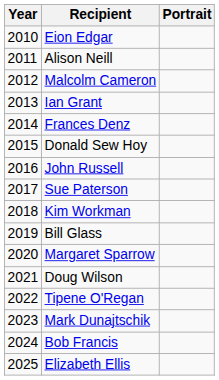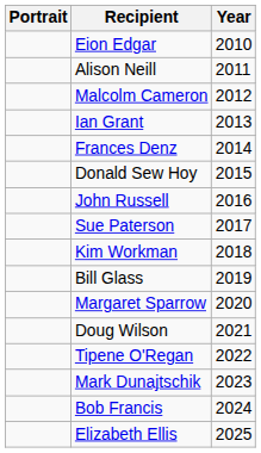 <table class="wikitable sortable">
 <tr>
+<th scope="col" class="unsortable">Portrait</th>
+<th>Recipient</th>
 <th>Year</th>
-<th>Recipient</th>
-<th scope="col" class="unsortable">Portrait</th>
 </tr>
 <tr>
+<td></td>
+<td><a href='#'>Eion Edgar</a></td>
 <td>2010</td>
-<td><a href='#'>Eion Edgar</a></td>
-<td></td>
 </tr>
 <tr>
+<td></td>
+<td>Alison Neill</td>
 <td>2011</td>
-<td>Alison Neill</td>
-<td></td>
 </tr>
 <tr>
+<td></td>
+<td><a href='#'>Malcolm Cameron</a></td>
 <td>2012</td>
-<td><a href='#'>Malcolm Cameron</a></td>
-<td></td>
 </tr>
 <tr>
+<td></td>
+<td><a href='#'>Ian Grant</a></td>
 <td>2013</td>
-<td><a href='#'>Ian Grant</a></td>
-<td></td>
 </tr>
 <tr>
+<td></td>
+<td><a href='#'>Frances Denz</a></td>
 <td>2014</td>
-<td><a href='#'>Frances Denz</a></td>
-<td></td>
 </tr>
 <tr>
+<td></td>
+<td>Donald Sew Hoy</td>
 <td>2015</td>
-<td>Donald Sew Hoy</td>
-<td></td>
 </tr>
 <tr>
+<td></td>
+<td><a href='#'>John Russell</a></td>
 <td>2016</td>
-<td><a href='#'>John Russell</a></td>
-<td></td>
 </tr>
 <tr>
+<td></td>
+<td><a href='#'>Sue Paterson</a></td>
 <td>2017</td>
-<td><a href='#'>Sue Paterson</a></td>
-<td></td>
 </tr>
 <tr>
+<td></td>
+<td><a href='#'>Kim Workman</a></td>
 <td>2018</td>
-<td><a href='#'>Kim Workman</a></td>
-<td></td>
 </tr>
 <tr>
+<td></td>
+<td>Bill Glass</td>
 <td>2019</td>
-<td>Bill Glass</td>
-<td></td>
 </tr>
 <tr>
+<td></td>
+<td><a href='#'>Margaret Sparrow</a></td>
 <td>2020</td>
-<td><a href='#'>Margaret Sparrow</a></td>
-<td></td>
 </tr>
 <tr>
+<td></td>
+<td>Doug Wilson</td>
 <td>2021</td>
-<td>Doug Wilson</td>
-<td></td>
 </tr>
 <tr>
+<td></td>
+<td><a href='#'>Tipene O'Regan</a></td>
 <td>2022</td>
-<td><a href='#'>Tipene O'Regan</a></td>
-<td></td>
 </tr>
 <tr>
+<td></td>
+<td><a href='#'>Mark Dunajtschik</a></td>
 <td>2023</td>
-<td><a href='#'>Mark Dunajtschik</a></td>
-<td></td>
 </tr>
 <tr>
+<td></td>
+<td><a href='#'>Bob Francis</a></td>
 <td>2024</td>
-<td><a href='#'>Bob Francis</a></td>
-<td></td>
 </tr>
 <tr>
+<td></td>
+<td><a href='#'>Elizabeth Ellis</a></td>
 <td>2025</td>
-<td><a href='#'>Elizabeth Ellis</a></td>
-<td></td>
 </tr>
 </table>
